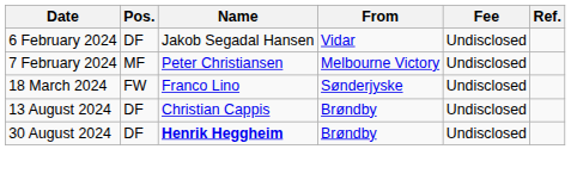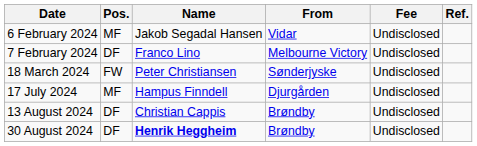 <table class="wikitable">
 <tr>
 <th>Date</th>
 <th>Pos.</th>
 <th>Name</th>
 <th>From</th>
 <th>Fee</th>
 <th>Ref.</th>
 </tr>
 <tr>
 <td>6 February 2024</td>
-<td>DF</td>
+<td>MF</td>
 <td> Jakob Segadal Hansen</td>
 <td><a href='#'>Vidar</a></td>
 <td>Undisclosed</td>
 <td></td>
 </tr>
 <tr>
 <td>7 February 2024</td>
-<td>MF</td>
-<td> <a href='#'>Peter Christiansen</a></td>
+<td>DF</td>
+<td> <a href='#'>Franco Lino</a></td>
 <td> <a href='#'>Melbourne Victory</a></td>
 <td>Undisclosed</td>
 <td></td>
 </tr>
 <tr>
 <td>18 March 2024</td>
 <td>FW</td>
-<td> <a href='#'>Franco Lino</a></td>
+<td> <a href='#'>Peter Christiansen</a></td>
 <td> <a href='#'>Sønderjyske</a></td>
+<td>Undisclosed</td>
+<td></td>
+</tr>
+<tr>
+<td>17 July 2024</td>
+<td>MF</td>
+<td> <a href='#'>Hampus Finndell</a></td>
+<td> <a href='#'>Djurgården</a></td>
 <td>Undisclosed</td>
 <td></td>
 </tr>
 <tr>
 <td>13 August 2024</td>
 <td>DF</td>
 <td> <a href='#'>Christian Cappis</a></td>
 <td> <a href='#'>Brøndby</a></td>
 <td>Undisclosed</td>
 <td></td>
 </tr>
 <tr>
 <td>30 August 2024</td>
 <td>DF</td>
 <td><strong> <a href='#'>Henrik Heggheim</a></strong></td>
 <td> <a href='#'>Brøndby</a></td>
 <td>Undisclosed</td>
 <td></td>
 </tr>
 </table>
